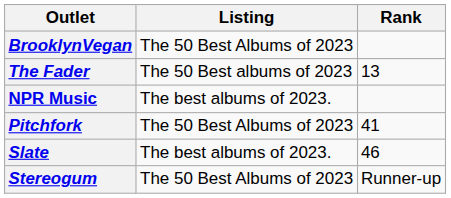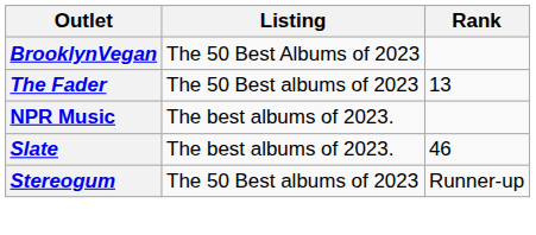 <table class="wikitable plainrowheaders">
 <tr>
 <th scope="col">Outlet</th>
 <th scope="col">Listing</th>
 <th scope="col">Rank</th>
 </tr>
 <tr>
 <th scope="row" style="text-align:left;"><em><a href='#'>BrooklynVegan</a></em></th>
 <td>The 50 Best Albums of 2023</td>
 <td></td>
 </tr>
 <tr>
 <th scope="row" style="text-align:left;"><em><a href='#'>The Fader</a></em></th>
 <td>The 50 Best albums of 2023</td>
 <td>13</td>
 </tr>
 <tr>
 <th scope="row" style="text-align:left;"><a href='#'>NPR Music</a></th>
 <td>The best albums of 2023.</td>
 <td></td>
 </tr>
 <tr>
-<th scope="row" style="text-align:left;"><em><a href='#'>Pitchfork</a></em></th>
-<td>The 50 Best Albums of 2023</td>
-<td>41</td>
-</tr>
-<tr>
 <th scope="row" style="text-align:left;"><em><a href='#'>Slate</a></em></th>
 <td>The best albums of 2023.</td>
 <td>46</td>
 </tr>
 <tr>
 <th scope="row" style="text-align:left;"><em><a href='#'>Stereogum</a></em></th>
-<td>The 50 Best Albums of 2023</td>
+<td>The 50 Best albums of 2023</td>
 <td>Runner-up</td>
 </tr>
 </table>
